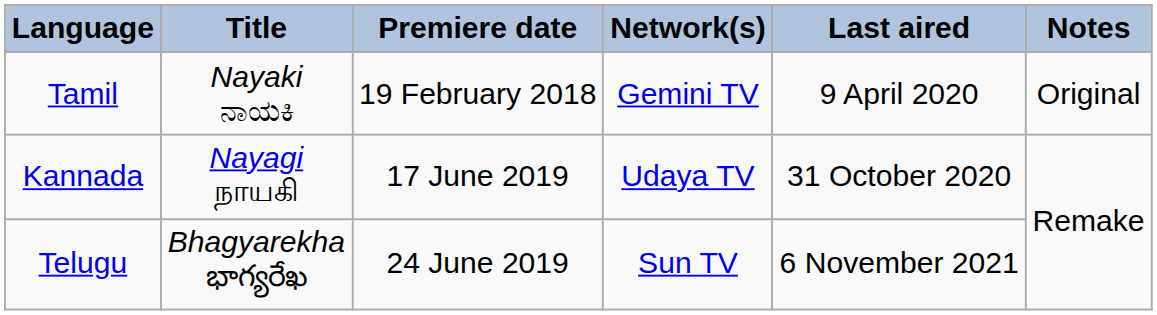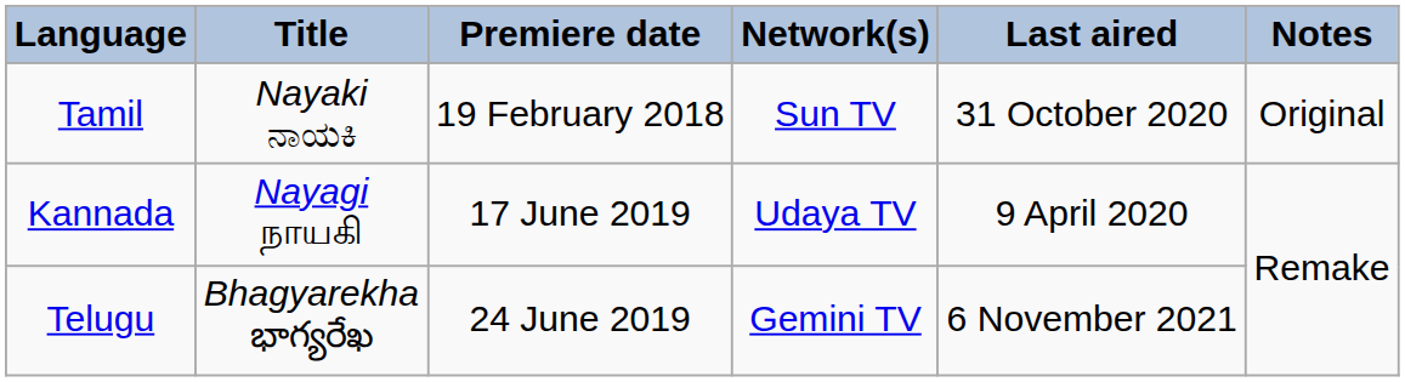 <table class="wikitable" style="text-align:center;">
 <tr>
 <th style="background:LightSteelBlue;">Language</th>
 <th style="background:LightSteelBlue;">Title</th>
 <th style="background:LightSteelBlue;">Premiere date</th>
 <th style="background:LightSteelBlue;">Network(s)</th>
 <th style="background:LightSteelBlue;">Last aired</th>
 <th style="background:LightSteelBlue;">Notes</th>
 </tr>
 <tr>
 <td><a href='#'>Tamil</a></td>
 <td><em>Nayaki</em> <br> ನಾಯಕಿ</td>
 <td>19 February 2018</td>
-<td><a href='#'>Gemini TV</a></td>
-<td>9 April 2020</td>
+<td><a href='#'>Sun TV</a></td>
+<td>31 October 2020</td>
 <td>Original</td>
 </tr>
 <tr>
 <td><a href='#'>Kannada</a></td>
 <td><em><a href='#'>Nayagi</a></em> <br> நாயகி</td>
 <td>17 June 2019</td>
 <td><a href='#'>Udaya TV</a></td>
-<td>31 October 2020</td>
+<td>9 April 2020</td>
 <td rowspan="2">Remake</td>
 </tr>
 <tr>
 <td><a href='#'>Telugu</a></td>
 <td><em>Bhagyarekha</em> <br> భాగ్యరేఖ</td>
 <td>24 June 2019</td>
-<td><a href='#'>Sun TV</a></td>
+<td><a href='#'>Gemini TV</a></td>
 <td>6 November 2021</td>
 </tr>
 </table>
